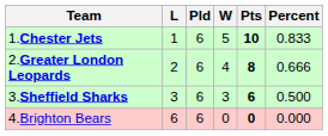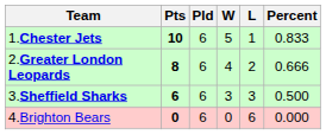 <table class="wikitable" style="text-align: center;">
 <tr>
 <th style="width:175px;">Team</th>
-<th style="width:20px;" abbr="Lost">L</th>
+<th style="width:20px;" abbr="Points">Pts</th>
 <th style="width:20px;" abbr="Played">Pld</th>
 <th style="width:20px;" abbr="Won">W</th>
-<th style="width:20px;" abbr="Points">Pts</th>
+<th style="width:20px;" abbr="Lost">L</th>
 <th style="width:20px;" abbr="Percentage">Percent</th>
 </tr>
 <tr style="background:#cfc;">
 <td style="text-align:left;">1.<strong><a href='#'>Chester Jets</a></strong></td>
-<td>1</td>
+<td><strong>10</strong></td>
 <td>6</td>
 <td>5</td>
-<td><strong>10</strong></td>
+<td>1</td>
 <td>0.833</td>
 </tr>
 <tr style="background:#cfc;">
 <td style="text-align:left;">2.<strong><a href='#'>Greater London Leopards</a></strong></td>
-<td>2</td>
+<td><strong>8</strong></td>
 <td>6</td>
 <td>4</td>
-<td><strong>8</strong></td>
+<td>2</td>
 <td>0.666</td>
 </tr>
 <tr style="background:#cfc;">
 <td style="text-align:left;">3.<strong><a href='#'>Sheffield Sharks</a></strong></td>
-<td>3</td>
+<td><strong>6</strong></td>
 <td>6</td>
 <td>3</td>
-<td><strong>6</strong></td>
+<td>3</td>
 <td>0.500</td>
 </tr>
 <tr style="background:#fcc;">
 <td style="text-align:left;">4.<a href='#'>Brighton Bears</a></td>
-<td>6</td>
+<td><strong>0</strong></td>
 <td>6</td>
 <td>0</td>
-<td><strong>0</strong></td>
+<td>6</td>
 <td>0.000</td>
 </tr>
 </table>
